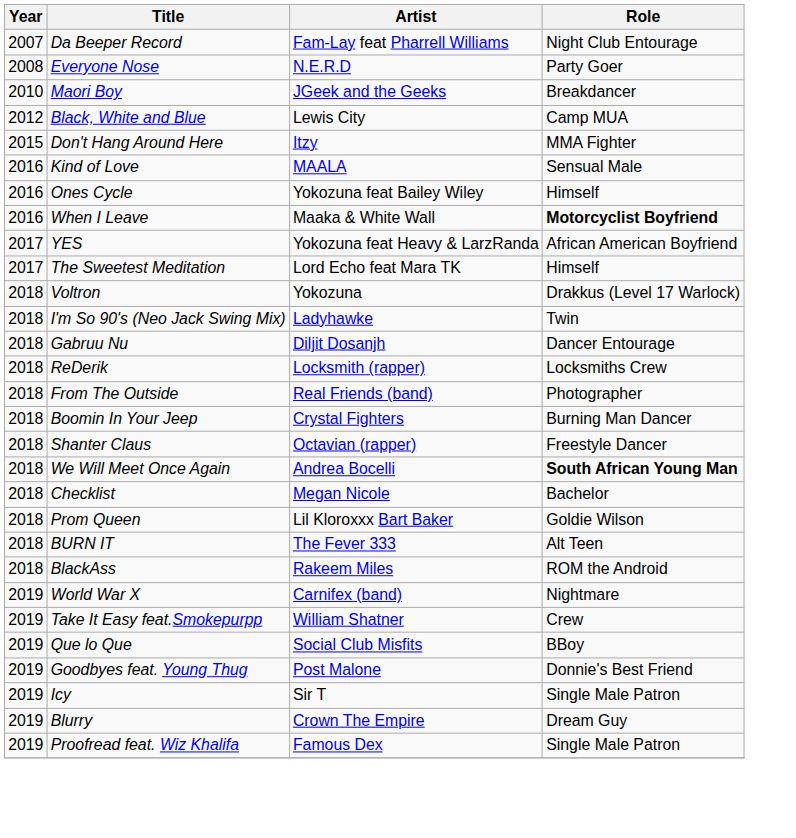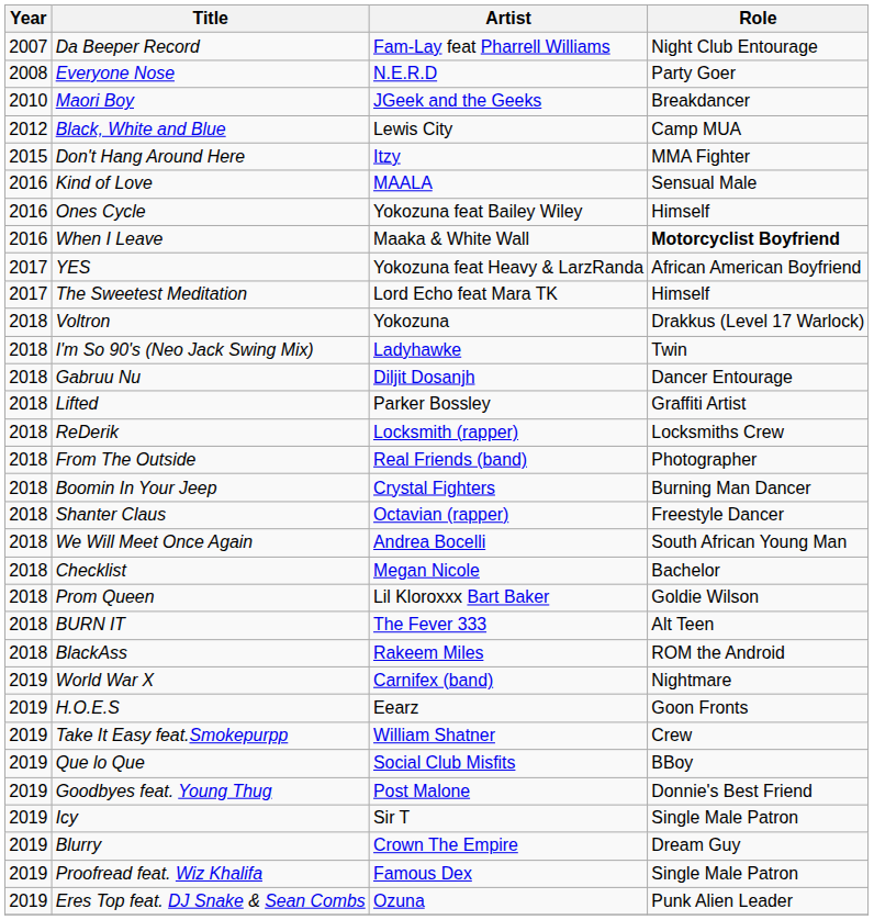 <table class="wikitable">
 <tr>
 <th style="text-align: center; font-weight: bold;">Year</th>
 <th style="text-align: center; font-weight: bold;">Title</th>
 <th style="text-align: center; font-weight: bold;">Artist</th>
 <th style="text-align: center; font-weight: bold;">Role</th>
 </tr>
 <tr>
 <td>2007</td>
 <td><em>Da Beeper Record</em></td>
 <td><a href='#'>Fam-Lay</a> feat <a href='#'>Pharrell Williams</a></td>
 <td>Night Club Entourage</td>
 </tr>
 <tr>
 <td>2008</td>
 <td><a href='#'><em>Everyone Nose</em></a></td>
 <td><a href='#'>N.E.R.D</a></td>
 <td>Party Goer</td>
 </tr>
 <tr>
 <td>2010</td>
 <td><em><a href='#'>Maori Boy</a></em></td>
 <td><a href='#'>JGeek and the Geeks</a></td>
 <td>Breakdancer</td>
 </tr>
 <tr>
 <td>2012</td>
 <td><em><a href='#'>Black, White and Blue</a></em></td>
 <td>Lewis City</td>
 <td>Camp MUA</td>
 </tr>
 <tr>
 <td>2015</td>
 <td><em>Don't Hang Around Here</em></td>
 <td><a href='#'>Itzy</a></td>
 <td>MMA Fighter</td>
 </tr>
 <tr>
 <td>2016</td>
 <td><em>Kind of Love</em></td>
 <td><a href='#'>MAALA</a></td>
 <td>Sensual Male</td>
 </tr>
 <tr>
 <td>2016</td>
 <td><em>Ones Cycle</em></td>
 <td>Yokozuna feat Bailey Wiley</td>
 <td>Himself</td>
 </tr>
 <tr>
 <td>2016</td>
 <td><em>When I Leave</em></td>
 <td>Maaka & White Wall</td>
 <td><strong>Motorcyclist Boyfriend</strong></td>
 </tr>
 <tr>
 <td>2017</td>
 <td><em>YES</em></td>
 <td>Yokozuna feat Heavy & LarzRanda</td>
 <td>African American Boyfriend</td>
 </tr>
 <tr>
 <td>2017</td>
 <td><em>The Sweetest Meditation</em></td>
 <td>Lord Echo feat Mara TK</td>
 <td>Himself</td>
 </tr>
 <tr>
 <td>2018</td>
 <td><em>Voltron</em></td>
 <td>Yokozuna</td>
 <td>Drakkus (Level 17 Warlock)</td>
 </tr>
 <tr>
 <td>2018</td>
 <td><em>I'm So 90's (Neo Jack Swing Mix)</em></td>
 <td><a href='#'>Ladyhawke</a></td>
 <td>Twin</td>
 </tr>
 <tr>
 <td>2018</td>
 <td><em>Gabruu Nu</em></td>
 <td><a href='#'>Diljit Dosanjh</a></td>
 <td>Dancer Entourage</td>
 </tr>
 <tr>
 <td>2018</td>
+<td><em>Lifted</em></td>
+<td>Parker Bossley</td>
+<td>Graffiti Artist</td>
+</tr>
+<tr>
+<td>2018</td>
 <td><em>ReDerik</em></td>
 <td><a href='#'>Locksmith (rapper)</a></td>
 <td>Locksmiths Crew</td>
 </tr>
 <tr>
 <td>2018</td>
 <td><em>From The Outside</em></td>
 <td><a href='#'>Real Friends (band)</a></td>
 <td>Photographer</td>
 </tr>
 <tr>
 <td>2018</td>
 <td><em>Boomin In Your Jeep</em></td>
 <td><a href='#'>Crystal Fighters</a></td>
 <td>Burning Man Dancer</td>
 </tr>
 <tr>
 <td>2018</td>
 <td><em>Shanter Claus</em></td>
 <td><a href='#'>Octavian (rapper)</a></td>
 <td>Freestyle Dancer</td>
 </tr>
 <tr>
 <td>2018</td>
 <td><em>We Will Meet Once Again</em></td>
 <td><a href='#'>Andrea Bocelli</a></td>
-<td><strong>South African Young Man</strong></td>
+<td>South African Young Man</td>
 </tr>
 <tr>
 <td>2018</td>
 <td><em>Checklist</em></td>
 <td><a href='#'>Megan Nicole</a></td>
 <td>Bachelor</td>
 </tr>
 <tr>
 <td>2018</td>
 <td><em>Prom Queen</em></td>
 <td>Lil Kloroxxx <a href='#'>Bart Baker</a></td>
 <td>Goldie Wilson</td>
 </tr>
 <tr>
 <td>2018</td>
 <td><em>BURN IT</em></td>
 <td><a href='#'>The Fever 333</a></td>
 <td>Alt Teen</td>
 </tr>
 <tr>
 <td>2018</td>
 <td><em>BlackAss</em></td>
 <td><a href='#'>Rakeem Miles</a></td>
 <td>ROM the Android</td>
 </tr>
 <tr>
 <td>2019</td>
 <td><em>World War X</em></td>
 <td><a href='#'>Carnifex (band)</a></td>
 <td>Nightmare</td>
+</tr>
+<tr>
+<td>2019</td>
+<td><em>H.O.E.S</em></td>
+<td>Eearz</td>
+<td>Goon Fronts</td>
 </tr>
 <tr>
 <td>2019</td>
 <td><em>Take It Easy feat.<a href='#'>Smokepurpp</a></em></td>
 <td><a href='#'>William Shatner</a></td>
 <td>Crew</td>
 </tr>
 <tr>
 <td>2019</td>
 <td><em>Que lo Que</em></td>
 <td><a href='#'>Social Club Misfits</a></td>
 <td>BBoy</td>
 </tr>
 <tr>
 <td>2019</td>
 <td><em>Goodbyes feat. <a href='#'>Young Thug</a></em></td>
 <td><a href='#'>Post Malone</a></td>
 <td>Donnie's Best Friend</td>
 </tr>
 <tr>
 <td>2019</td>
 <td><em>Icy</em></td>
 <td>Sir T</td>
 <td>Single Male Patron</td>
 </tr>
 <tr>
 <td>2019</td>
 <td><em>Blurry</em></td>
 <td><a href='#'>Crown The Empire</a></td>
 <td>Dream Guy</td>
 </tr>
 <tr>
 <td>2019</td>
 <td><em>Proofread feat. <a href='#'>Wiz Khalifa</a></em></td>
 <td><a href='#'>Famous Dex</a></td>
 <td>Single Male Patron</td>
 </tr>
 <tr>
+<td>2019</td>
+<td><em>Eres Top feat. <a href='#'>DJ Snake</a> & <a href='#'>Sean Combs</a></em></td>
+<td><a href='#'>Ozuna</a></td>
+<td>Punk Alien Leader</td>
+</tr>
+<tr>
 </tr>
 </table>
